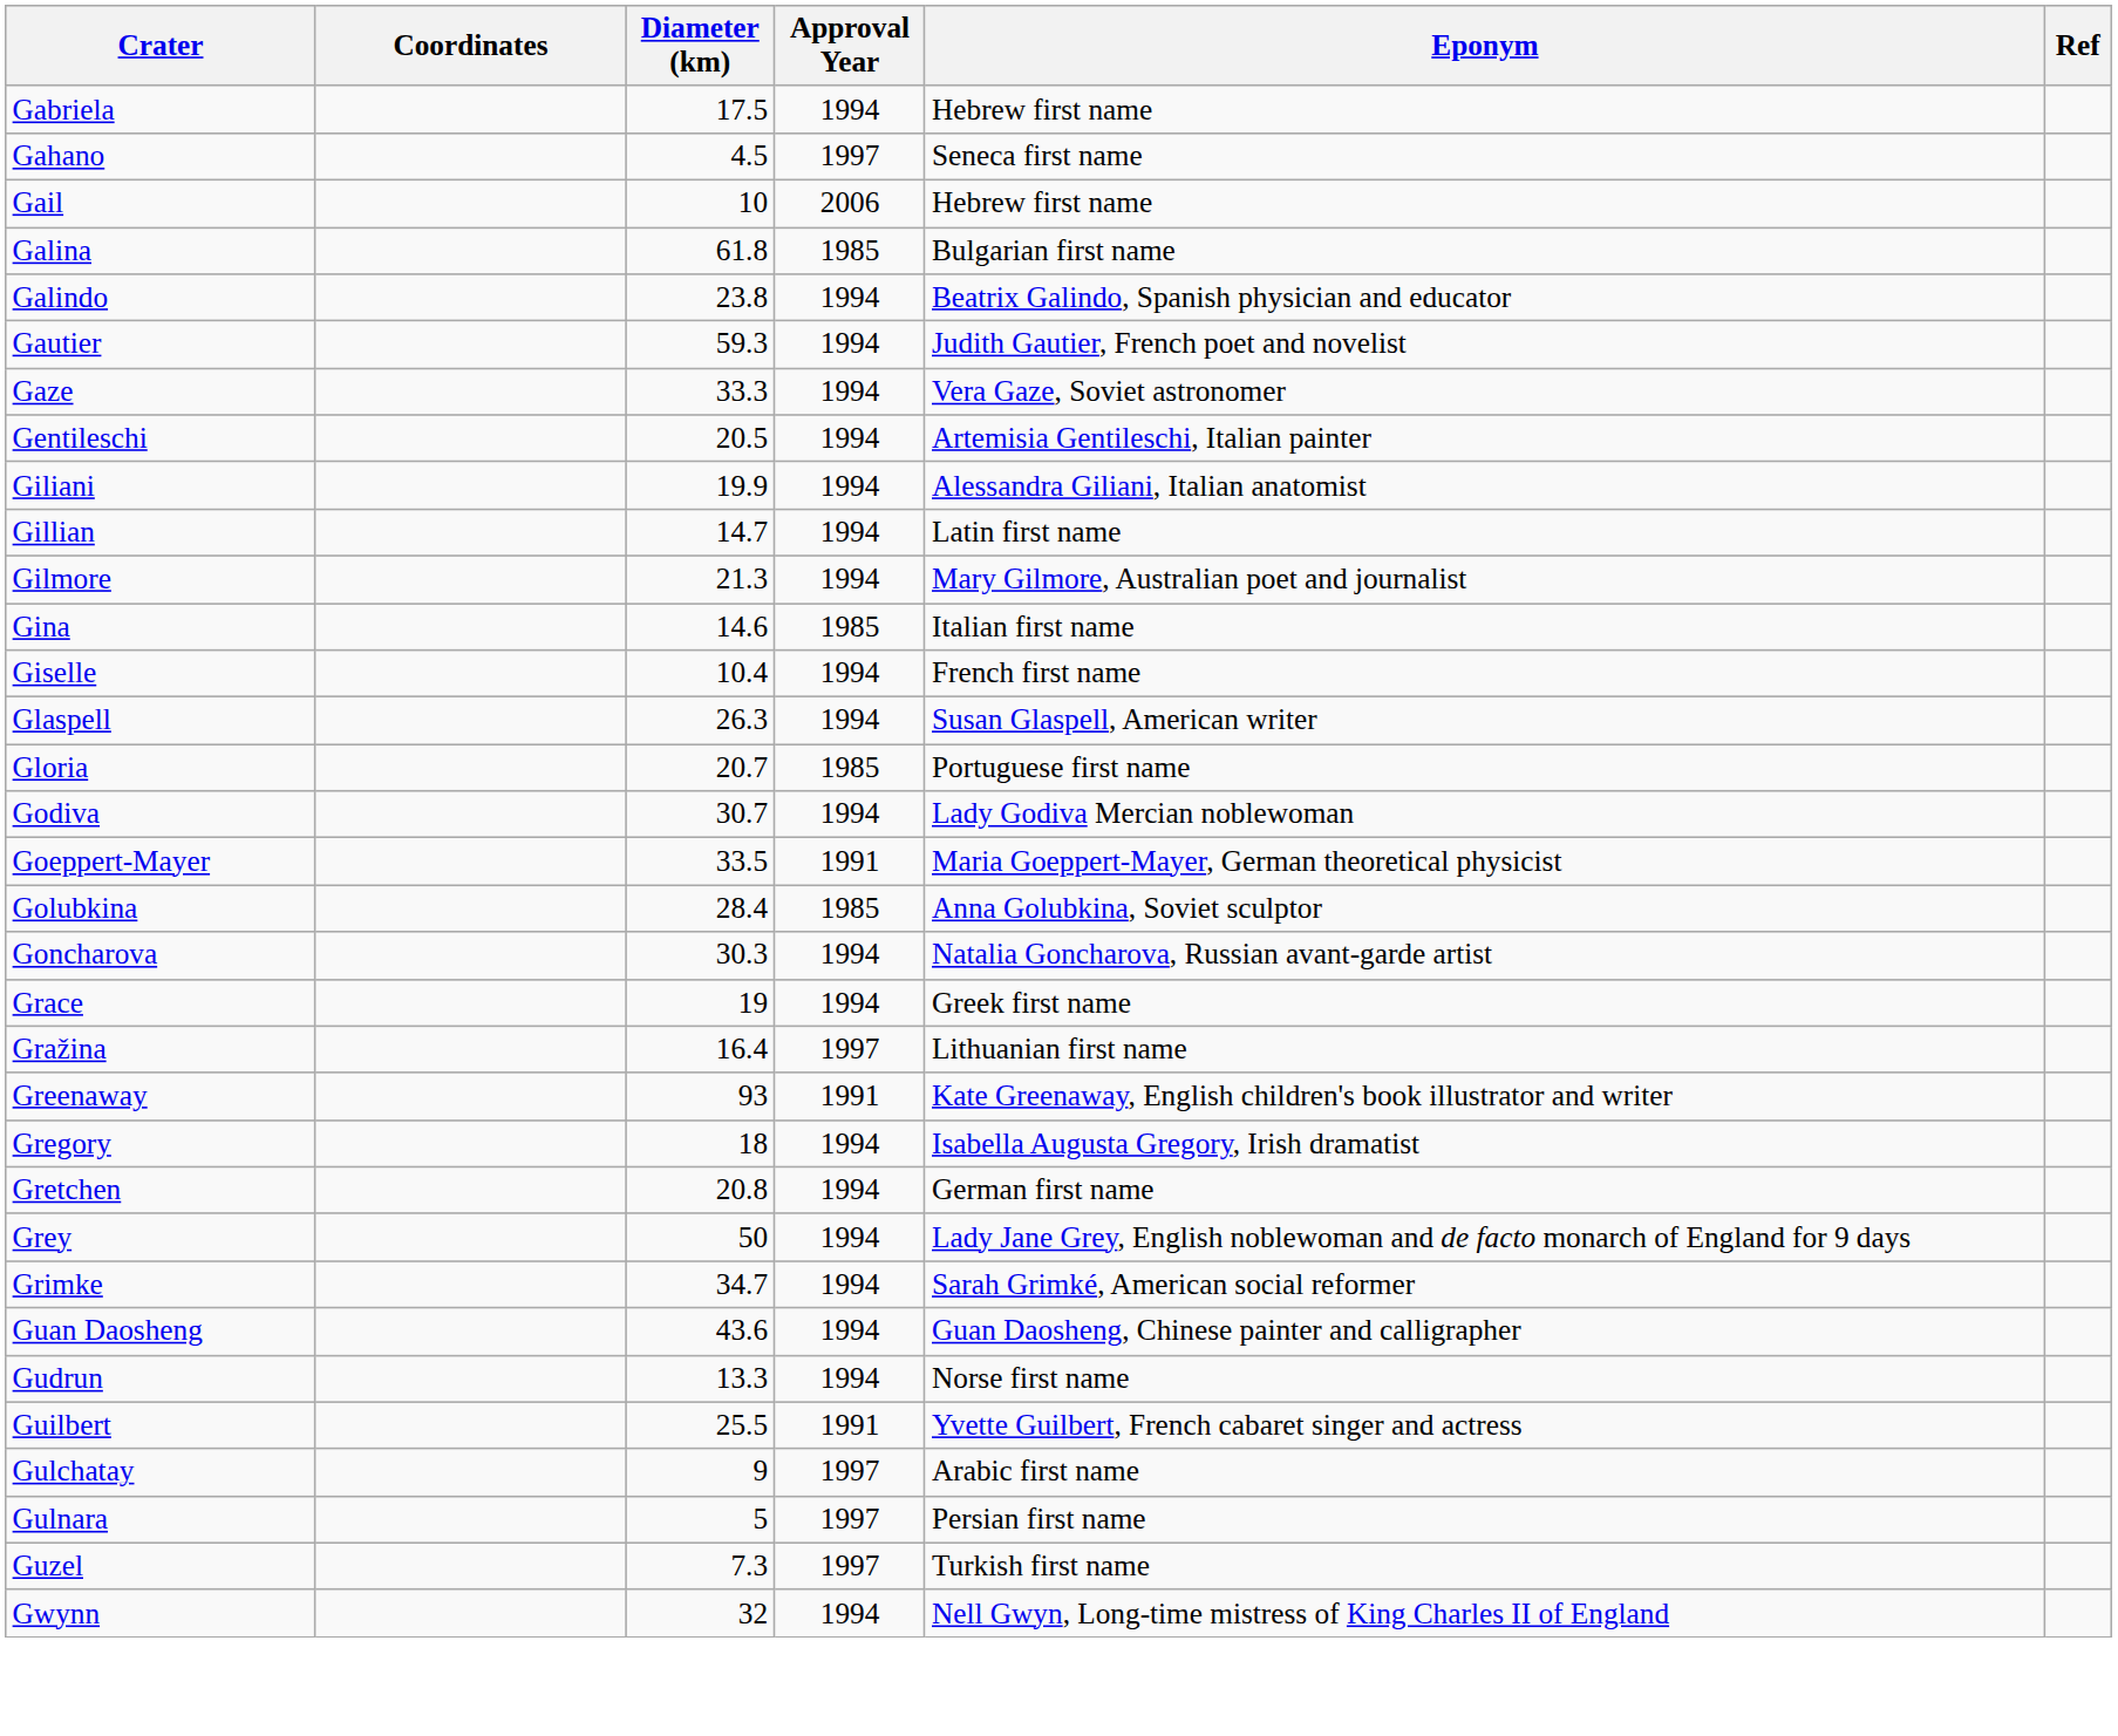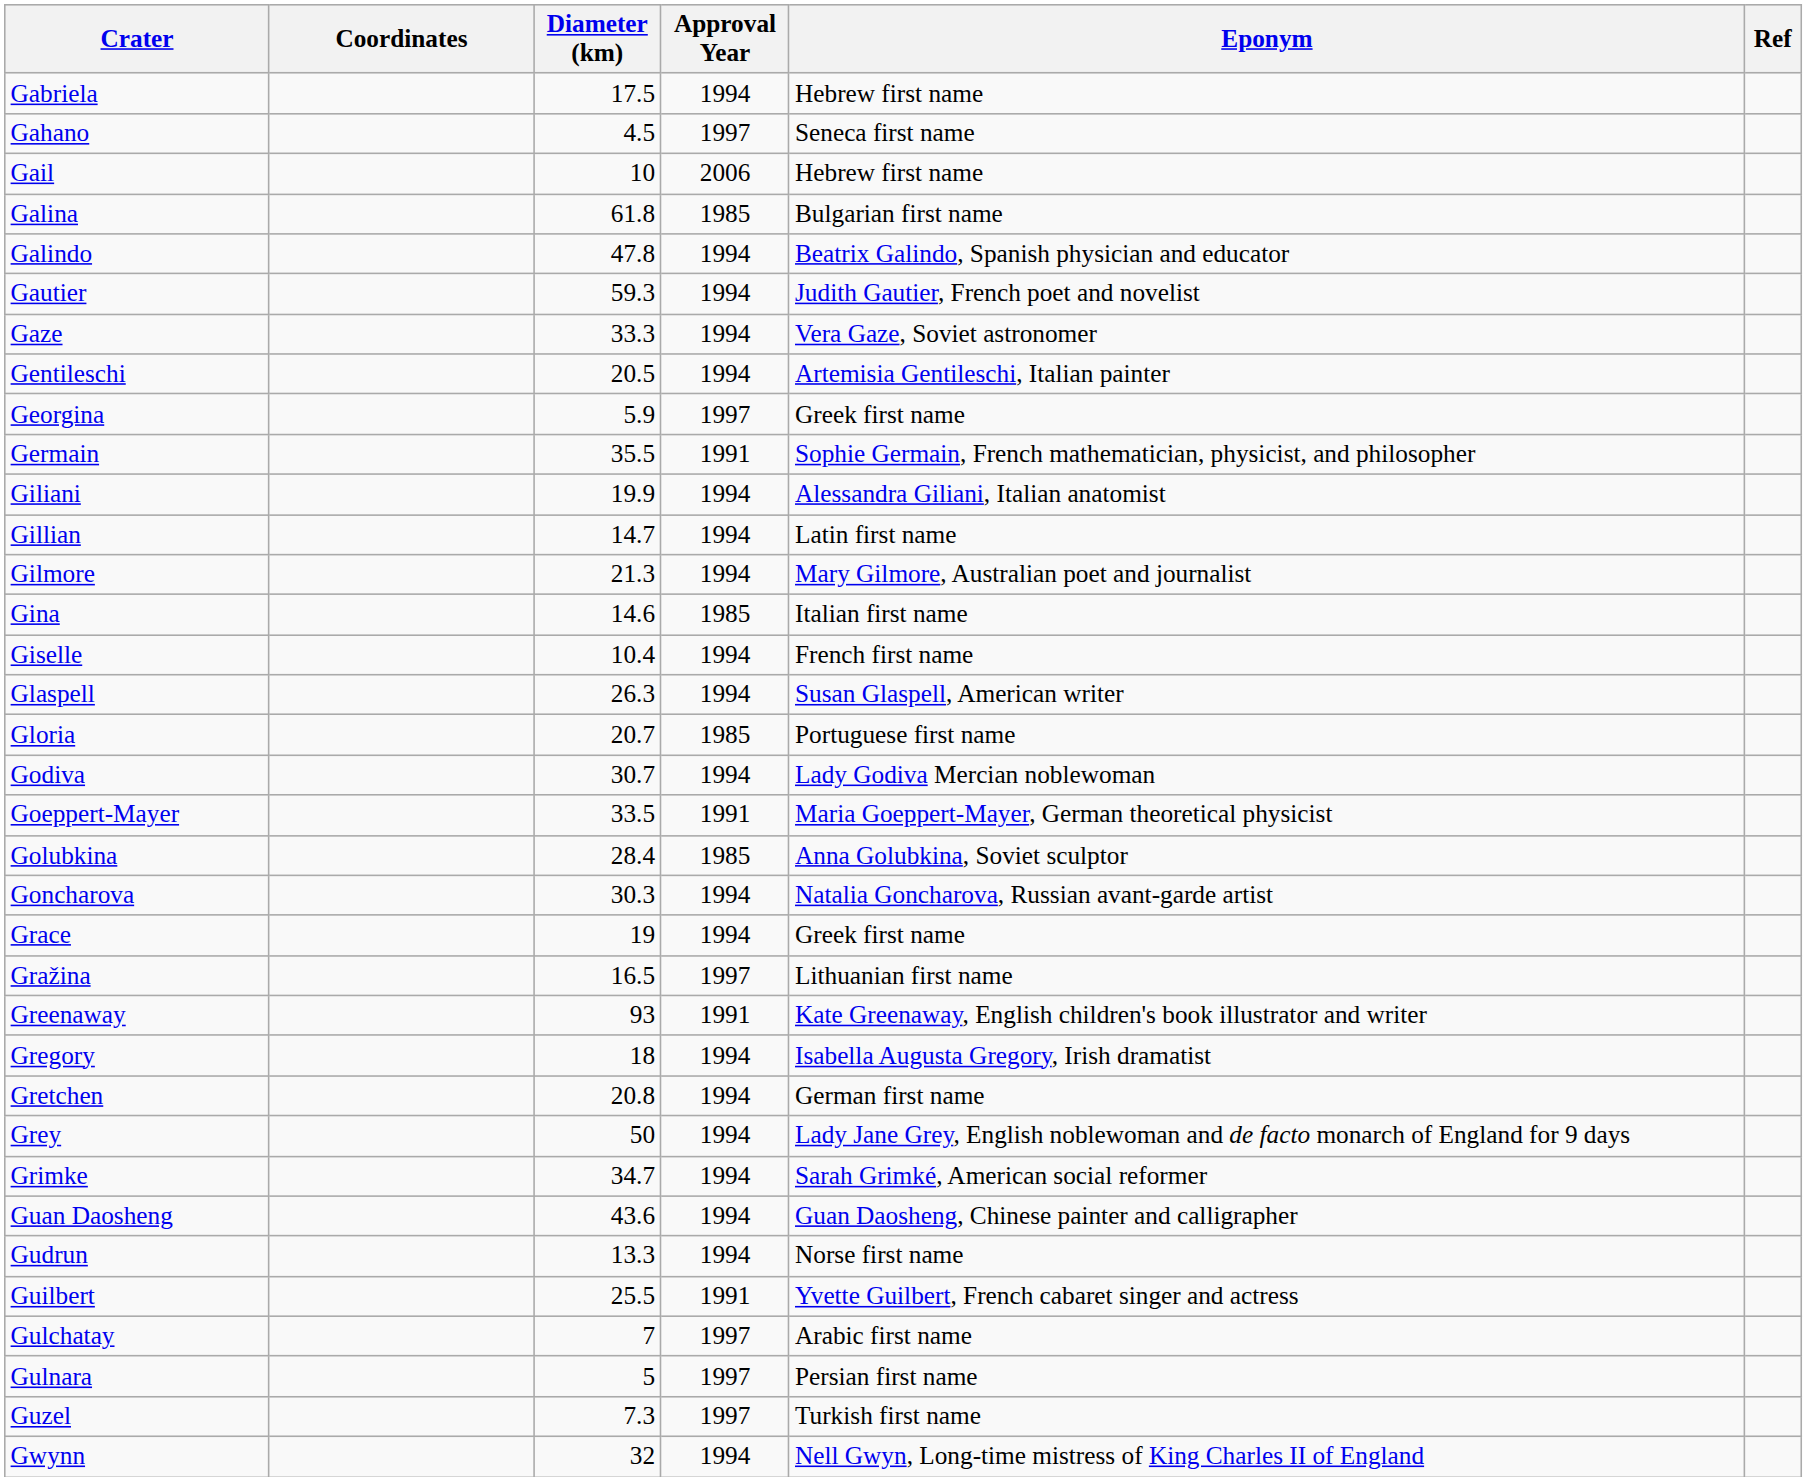 <table class="wikitable sortable" style="min-width: 90%">
 <tr>
 <th style="width:10em"><a href='#'>Crater</a></th>
 <th style="width:10em">Coordinates</th>
 <th><a href='#'>Diameter</a><br>(km)</th>
 <th>Approval<br>Year</th>
 <th class="unsortable"><a href='#'>Eponym</a></th>
 <th class="unsortable">Ref</th>
 </tr>
 <tr id="Gabriela">
 <td><a href='#'>Gabriela</a></td>
 <td></td>
 <td align=right>17.5</td>
 <td align=center>1994</td>
 <td>Hebrew first name</td>
 <td></td>
 </tr>
 <tr id="Gahano">
 <td><a href='#'>Gahano</a></td>
 <td></td>
 <td align=right>4.5</td>
 <td align=center>1997</td>
 <td>Seneca first name</td>
 <td></td>
 </tr>
 <tr id="Gail">
 <td><a href='#'>Gail</a></td>
 <td></td>
 <td align=right>10</td>
 <td align=center>2006</td>
 <td>Hebrew first name</td>
 <td></td>
 </tr>
 <tr id="Galina">
 <td><a href='#'>Galina</a></td>
 <td></td>
 <td align=right>61.8</td>
 <td align=center>1985</td>
 <td>Bulgarian first name</td>
 <td></td>
 </tr>
 <tr id="Galindo">
 <td><a href='#'>Galindo</a></td>
 <td></td>
-<td align=right>23.8</td>
+<td align=right>47.8</td>
 <td align=center>1994</td>
 <td><a href='#'>Beatrix Galindo</a>, Spanish physician and educator</td>
 <td></td>
 </tr>
 <tr id="Gautier">
 <td><a href='#'>Gautier</a></td>
 <td></td>
 <td align=right>59.3</td>
 <td align=center>1994</td>
 <td><a href='#'>Judith Gautier</a>, French poet and novelist</td>
 <td></td>
 </tr>
 <tr id="Gaze">
 <td><a href='#'>Gaze</a></td>
 <td></td>
 <td align=right>33.3</td>
 <td align=center>1994</td>
 <td><a href='#'>Vera Gaze</a>, Soviet astronomer</td>
 <td></td>
 </tr>
 <tr id="Gentileschi">
 <td><a href='#'>Gentileschi</a></td>
 <td></td>
 <td align=right>20.5</td>
 <td align=center>1994</td>
 <td><a href='#'>Artemisia Gentileschi</a>, Italian painter</td>
+<td></td>
+</tr>
+<tr id="Georgina">
+<td><a href='#'>Georgina</a></td>
+<td></td>
+<td align=right>5.9</td>
+<td align=center>1997</td>
+<td>Greek first name</td>
+<td></td>
+</tr>
+<tr id="Germain">
+<td><a href='#'>Germain</a></td>
+<td></td>
+<td align=right>35.5</td>
+<td align=center>1991</td>
+<td><a href='#'>Sophie Germain</a>, French mathematician, physicist, and philosopher</td>
 <td></td>
 </tr>
 <tr id="Giliani">
 <td><a href='#'>Giliani</a></td>
 <td></td>
 <td align=right>19.9</td>
 <td align=center>1994</td>
 <td><a href='#'>Alessandra Giliani</a>, Italian anatomist</td>
 <td></td>
 </tr>
 <tr id="Gillian">
 <td><a href='#'>Gillian</a></td>
 <td></td>
 <td align=right>14.7</td>
 <td align=center>1994</td>
 <td>Latin first name</td>
 <td></td>
 </tr>
 <tr id="Gilmore">
 <td><a href='#'>Gilmore</a></td>
 <td></td>
 <td align=right>21.3</td>
 <td align=center>1994</td>
 <td><a href='#'>Mary Gilmore</a>, Australian poet and journalist</td>
 <td></td>
 </tr>
 <tr id="Gina">
 <td><a href='#'>Gina</a></td>
 <td></td>
 <td align=right>14.6</td>
 <td align=center>1985</td>
 <td>Italian first name</td>
 <td></td>
 </tr>
 <tr id="Giselle">
 <td><a href='#'>Giselle</a></td>
 <td></td>
 <td align=right>10.4</td>
 <td align=center>1994</td>
 <td>French first name</td>
 <td></td>
 </tr>
 <tr id="Glaspell">
 <td><a href='#'>Glaspell</a></td>
 <td></td>
 <td align=right>26.3</td>
 <td align=center>1994</td>
 <td><a href='#'>Susan Glaspell</a>, American writer</td>
 <td></td>
 </tr>
 <tr id="Gloria">
 <td><a href='#'>Gloria</a></td>
 <td></td>
 <td align=right>20.7</td>
 <td align=center>1985</td>
 <td>Portuguese first name</td>
 <td></td>
 </tr>
 <tr id="Godiva">
 <td><a href='#'>Godiva</a></td>
 <td></td>
 <td align=right>30.7</td>
 <td align=center>1994</td>
 <td><a href='#'>Lady Godiva</a> Mercian noblewoman</td>
 <td></td>
 </tr>
 <tr id="Goeppert-Mayer">
 <td><a href='#'>Goeppert-Mayer</a></td>
 <td></td>
 <td align=right>33.5</td>
 <td align=center>1991</td>
 <td><a href='#'>Maria Goeppert-Mayer</a>, German theoretical physicist</td>
 <td></td>
 </tr>
 <tr id="Golubkina">
 <td><a href='#'>Golubkina</a></td>
 <td></td>
 <td align=right>28.4</td>
 <td align=center>1985</td>
 <td><a href='#'>Anna Golubkina</a>, Soviet sculptor</td>
 <td></td>
 </tr>
 <tr id="Goncharova">
 <td><a href='#'>Goncharova</a></td>
 <td></td>
 <td align=right>30.3</td>
 <td align=center>1994</td>
 <td><a href='#'>Natalia Goncharova</a>, Russian avant-garde artist</td>
 <td></td>
 </tr>
 <tr id="Grace">
 <td><a href='#'>Grace</a></td>
 <td></td>
 <td align=right>19</td>
 <td align=center>1994</td>
 <td>Greek first name</td>
 <td></td>
 </tr>
 <tr id="Gražina">
 <td><a href='#'>Gražina</a></td>
 <td></td>
-<td align=right>16.4</td>
+<td align=right>16.5</td>
 <td align=center>1997</td>
 <td>Lithuanian first name</td>
 <td></td>
 </tr>
 <tr id="Greenaway">
 <td><a href='#'>Greenaway</a></td>
 <td></td>
 <td align=right>93</td>
 <td align=center>1991</td>
 <td><a href='#'>Kate Greenaway</a>, English children's book illustrator and writer</td>
 <td></td>
 </tr>
 <tr id="Gregory">
 <td><a href='#'>Gregory</a></td>
 <td></td>
 <td align=right>18</td>
 <td align=center>1994</td>
 <td><a href='#'>Isabella Augusta Gregory</a>, Irish dramatist</td>
 <td></td>
 </tr>
 <tr id="Gretchen">
 <td><a href='#'>Gretchen</a></td>
 <td></td>
 <td align=right>20.8</td>
 <td align=center>1994</td>
 <td>German first name</td>
 <td></td>
 </tr>
 <tr id="Grey">
 <td><a href='#'>Grey</a></td>
 <td></td>
 <td align=right>50</td>
 <td align=center>1994</td>
 <td><a href='#'>Lady Jane Grey</a>, English noblewoman and <em>de facto</em> monarch of England for 9 days</td>
 <td></td>
 </tr>
 <tr id="Grimke">
 <td><a href='#'>Grimke</a></td>
 <td></td>
 <td align=right>34.7</td>
 <td align=center>1994</td>
 <td><a href='#'>Sarah Grimké</a>, American social reformer</td>
 <td></td>
 </tr>
 <tr id="Guan Daosheng">
 <td><a href='#'>Guan Daosheng</a></td>
 <td></td>
 <td align=right>43.6</td>
 <td align=center>1994</td>
 <td><a href='#'>Guan Daosheng</a>, Chinese painter and calligrapher</td>
 <td></td>
 </tr>
 <tr id="Gudrun">
 <td><a href='#'>Gudrun</a></td>
 <td></td>
 <td align=right>13.3</td>
 <td align=center>1994</td>
 <td>Norse first name</td>
 <td></td>
 </tr>
 <tr id="Guilbert">
 <td><a href='#'>Guilbert</a></td>
 <td></td>
 <td align=right>25.5</td>
 <td align=center>1991</td>
 <td><a href='#'>Yvette Guilbert</a>, French cabaret singer and actress</td>
 <td></td>
 </tr>
 <tr id="Gulchatay">
 <td><a href='#'>Gulchatay</a></td>
 <td></td>
-<td align=right>9</td>
+<td align=right>7</td>
 <td align=center>1997</td>
 <td>Arabic first name</td>
 <td></td>
 </tr>
 <tr id="Gulnara">
 <td><a href='#'>Gulnara</a></td>
 <td></td>
 <td align=right>5</td>
 <td align=center>1997</td>
 <td>Persian first name</td>
 <td></td>
 </tr>
 <tr id="Guzel">
 <td><a href='#'>Guzel</a></td>
 <td></td>
 <td align=right>7.3</td>
 <td align=center>1997</td>
 <td>Turkish first name</td>
 <td></td>
 </tr>
 <tr id="Gwynn">
 <td><a href='#'>Gwynn</a></td>
 <td></td>
 <td align=right>32</td>
 <td align=center>1994</td>
 <td><a href='#'>Nell Gwyn</a>, Long-time mistress of <a href='#'>King Charles II of England</a></td>
 <td></td>
 </tr>
 </table>
